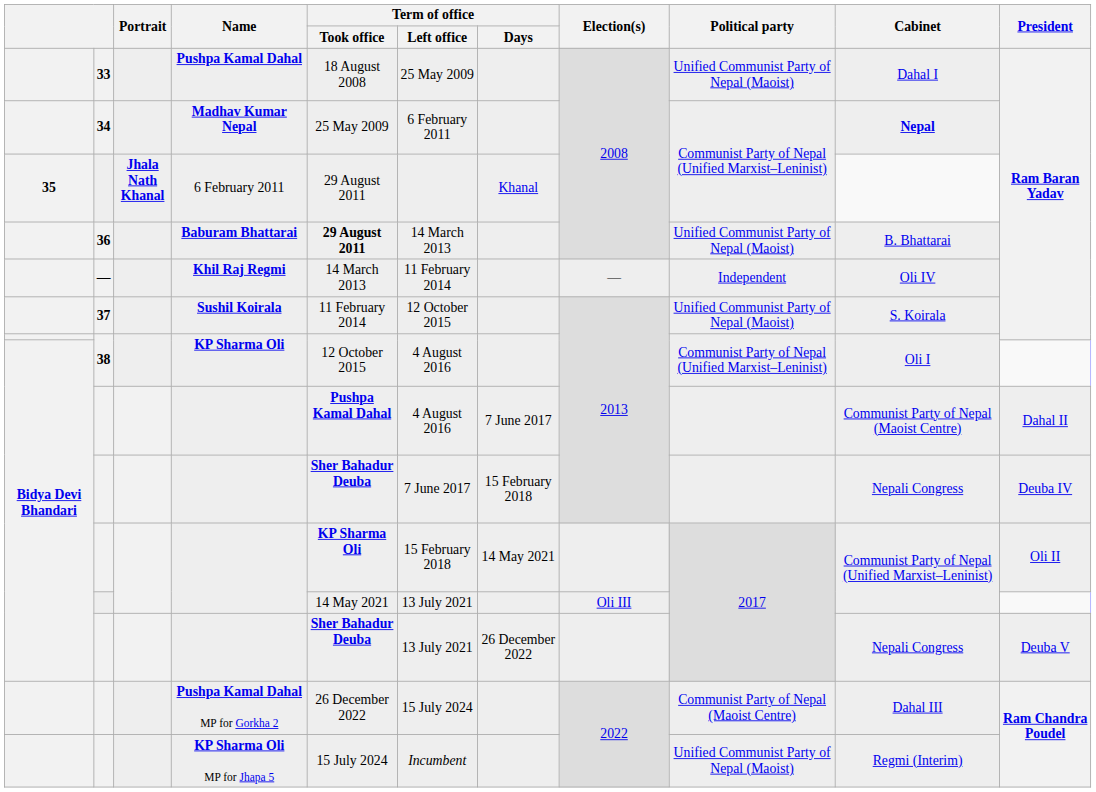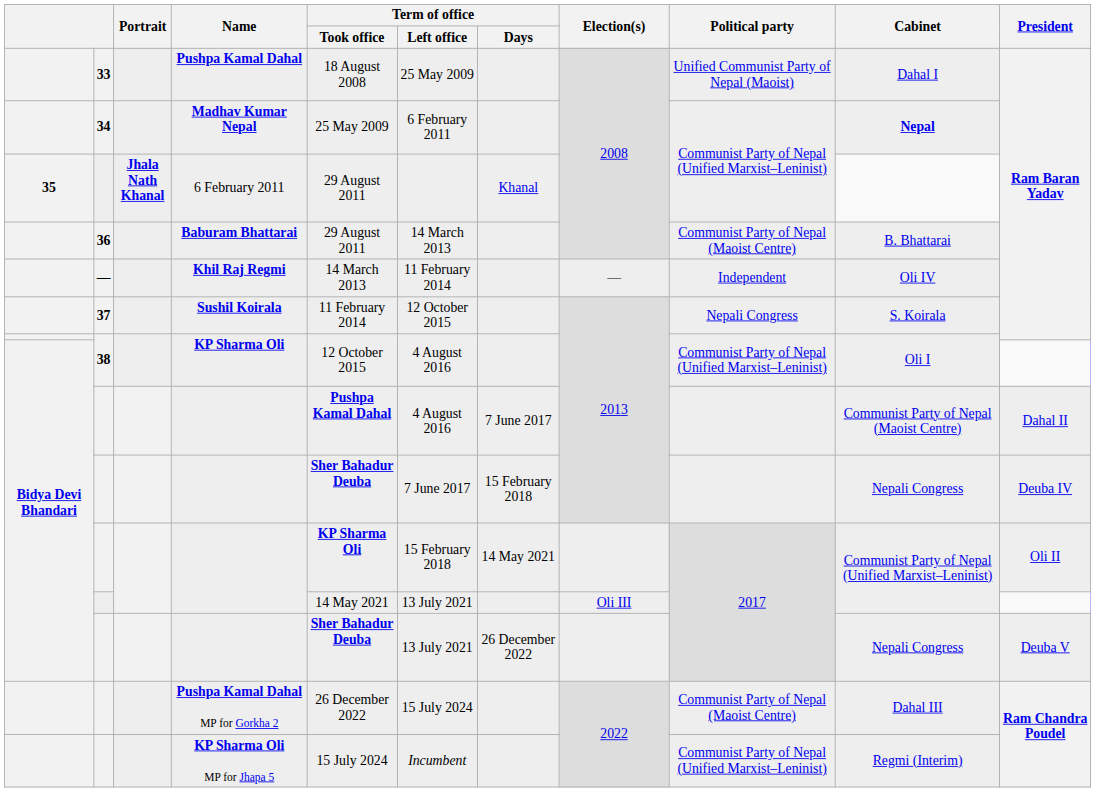 <table class="wikitable" style="text-align:center; border:1px #aaf solid; width:100%;">
 <tr>
 <th rowspan="2" colspan="2"></th>
 <th rowspan="2" style="width:60px;">Portrait</th>
 <th rowspan="2" style="width:150px;">Name<br></th>
 <th colspan="3">Term of office</th>
 <th rowspan="2" style="width: 120px;">Election(s)</th>
 <th rowspan="2">Political party</th>
 <th rowspan="2">Cabinet</th>
 <th rowspan="2"><a href='#'>President</a><br></th>
 </tr>
 <tr>
 <th>Took office</th>
 <th>Left office</th>
 <th>Days</th>
 </tr>
 <tr style="background:#EEEEEE">
 <th></th>
 <th>33</th>
 <td></td>
 <td><strong><a href='#'>Pushpa Kamal Dahal</a></strong><br><br><br></td>
 <td>18 August 2008</td>
 <td>25 May 2009</td>
 <td></td>
 <td rowspan="4" bgcolor="dddddd"><a href='#'>2008</a><br></td>
 <td><a href='#'>Unified Communist Party of Nepal (Maoist)</a></td>
 <td><a href='#'>Dahal I</a></td>
 <th rowspan="7" style="font-weight:normal"><strong><a href='#'>Ram Baran Yadav</a></strong><br><br></th>
 </tr>
 <tr style="background:#EEEEEE">
 <th></th>
 <th>34</th>
 <td></td>
 <td><strong><a href='#'>Madhav Kumar Nepal</a></strong><br><br></td>
 <td>25 May 2009</td>
 <td>6 February 2011</td>
 <td></td>
 <td rowspan="2"><a href='#'>Communist Party of Nepal (Unified Marxist–Leninist)</a></td>
 <td><strong><a href='#'>Nepal</a></strong></td>
 </tr>
 <tr style="background:#EEEEEE">
 <th>35</th>
 <td></td>
 <td><strong><a href='#'>Jhala Nath Khanal</a></strong><br><br></td>
 <td>6 February 2011</td>
 <td>29 August 2011</td>
 <td></td>
 <td><a href='#'>Khanal</a></td>
 </tr>
 <tr style="background:#EEEEEE">
 <th></th>
 <th>36</th>
 <td></td>
 <td><strong><a href='#'>Baburam Bhattarai</a></strong><br><br></td>
-<td><strong>29 August 2011</strong></td>
+<td>29 August 2011</td>
 <td>14 March 2013</td>
 <td></td>
-<td><a href='#'>Unified Communist Party of Nepal (Maoist)</a></td>
+<td><a href='#'>Communist Party of Nepal (Maoist Centre)</a></td>
 <td><a href='#'>B. Bhattarai</a></td>
 </tr>
 <tr style="background:#EEEEEE">
 <th></th>
 <th>—</th>
 <td></td>
 <td><strong><a href='#'>Khil Raj Regmi</a></strong><br><br></td>
 <td>14 March 2013</td>
 <td>11 February 2014</td>
 <td></td>
 <td>—</td>
 <td><a href='#'>Independent</a></td>
 <td><a href='#'>Oli IV</a></td>
 </tr>
 <tr style="background:#EEEEEE">
 <th></th>
 <th>37</th>
 <td></td>
 <td><strong><a href='#'>Sushil Koirala</a></strong><br><br></td>
 <td>11 February 2014</td>
 <td>12 October 2015</td>
 <td></td>
 <td rowspan="5" bgcolor="#dddddd"><a href='#'>2013</a><br></td>
-<td><a href='#'>Unified Communist Party of Nepal (Maoist)</a></td>
+<td><a href='#'>Nepali Congress</a></td>
 <td><a href='#'>S. Koirala</a></td>
 </tr>
 <tr style="background:#EEEEEE">
 <th></th>
 <th rowspan="2">38</th>
 <td rowspan="2"></td>
 <td rowspan="2"><strong><a href='#'>KP Sharma Oli</a></strong><br><br><br></td>
 <td rowspan="2">12 October 2015</td>
 <td rowspan="2">4 August 2016</td>
 <td rowspan="2"></td>
 <td rowspan="2"><a href='#'>Communist Party of Nepal (Unified Marxist–Leninist)</a></td>
 <td rowspan="2"><a href='#'>Oli I</a></td>
 </tr>
 <tr>
 <th rowspan="6" style="font-weight:normal"><strong><a href='#'>Bidya Devi Bhandari</a></strong><br><br></th>
 </tr>
 <tr style="background:#EEEEEE">
 <th></th>
 <th></th>
 <td></td>
 <td><strong><a href='#'>Pushpa Kamal Dahal</a></strong><br><br><br></td>
 <td>4 August 2016</td>
 <td>7 June 2017</td>
 <td></td>
 <td><a href='#'>Communist Party of Nepal (Maoist Centre)</a></td>
 <td><a href='#'>Dahal II</a></td>
 </tr>
 <tr style="background:#EEEEEE">
 <th></th>
 <th></th>
 <td></td>
 <td><strong><a href='#'>Sher Bahadur Deuba</a></strong><br><br><br></td>
 <td>7 June 2017</td>
 <td>15 February 2018</td>
 <td></td>
 <td><a href='#'>Nepali Congress</a></td>
 <td><a href='#'>Deuba IV</a></td>
 </tr>
 <tr style="background:#EEEEEE">
 <th></th>
 <th rowspan="2"></th>
 <td rowspan="2"></td>
 <td><strong><a href='#'>KP Sharma Oli</a></strong><br><br><br></td>
 <td>15 February 2018</td>
 <td>14 May 2021</td>
 <td></td>
 <td rowspan="3" bgcolor="dddddd"><a href='#'>2017</a></td>
 <td rowspan="2"><a href='#'>Communist Party of Nepal (Unified Marxist–Leninist)</a></td>
 <td><a href='#'>Oli II</a></td>
 </tr>
 <tr style="background:#EEEEEE">
 <td></td>
 <td>14 May 2021</td>
 <td>13 July 2021</td>
 <td></td>
 <td><a href='#'>Oli III</a></td>
 </tr>
 <tr style="background:#EEEEEE">
 <th></th>
 <th></th>
 <td></td>
 <td><strong><a href='#'>Sher Bahadur Deuba</a></strong><br><br><br></td>
 <td>13 July 2021</td>
 <td>26 December 2022</td>
 <td></td>
 <td><a href='#'>Nepali Congress</a></td>
 <td><a href='#'>Deuba V</a></td>
 </tr>
 <tr style="background:#EEEEEE">
 <th></th>
 <th></th>
 <td></td>
 <td><strong><a href='#'>Pushpa Kamal Dahal</a></strong><br><br> <small>MP for <a href='#'>Gorkha 2</a></small><br></td>
 <td>26 December 2022</td>
 <td>15 July 2024</td>
 <td></td>
 <td rowspan="2" bgcolor="dddddd"><a href='#'>2022</a></td>
 <td><a href='#'>Communist Party of Nepal (Maoist Centre)</a></td>
 <td><a href='#'>Dahal III</a></td>
 <th rowspan="2" style="font-weight:normal"><strong><a href='#'>Ram Chandra Poudel</a></strong><br><br></th>
 </tr>
 <tr style="background:#EEEEEE">
 <th></th>
 <th></th>
 <td></td>
 <td><strong><a href='#'>KP Sharma Oli</a></strong><br><br> <small>MP for <a href='#'>Jhapa 5</a></small><br></td>
 <td>15 July 2024</td>
 <td><em>Incumbent</em></td>
 <td></td>
-<td><a href='#'>Unified Communist Party of Nepal (Maoist)</a></td>
+<td><a href='#'>Communist Party of Nepal (Unified Marxist–Leninist)</a></td>
 <td><a href='#'>Regmi (Interim)</a></td>
 </tr>
 </table>
